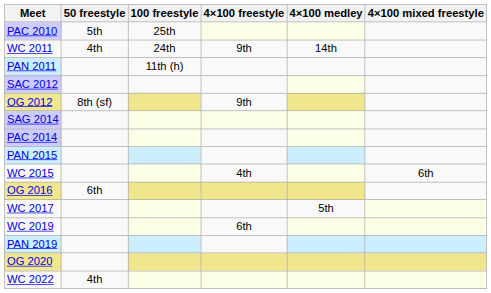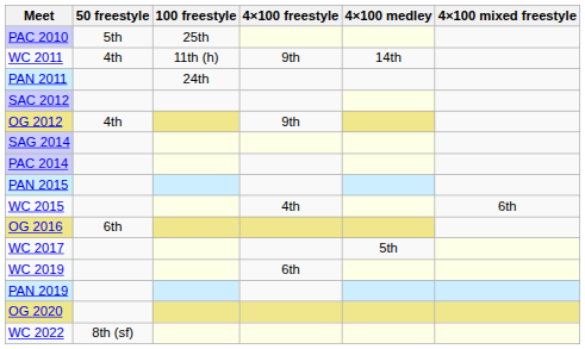 <table class="sortable wikitable">
 <tr>
 <th>Meet</th>
 <th class="unsortable">50 freestyle</th>
 <th class="unsortable">100 freestyle</th>
 <th class="unsortable">4×100 freestyle</th>
 <th class="unsortable">4×100 medley</th>
 <th class="unsortable">4×100 mixed freestyle</th>
 </tr>
 <tr>
 <td style="background:#ccccff"><a href='#'>PAC 2010</a></td>
 <td align="center">5th</td>
 <td align="center">25th</td>
 <td style="background:#fdffe7"></td>
 <td style="background:#fdffe7"></td>
 <td></td>
 </tr>
 <tr>
 <td><a href='#'>WC 2011</a></td>
 <td align="center">4th</td>
-<td align="center">24th</td>
+<td align="center">11th (h)</td>
 <td align="center">9th</td>
 <td align="center">14th</td>
 <td></td>
 </tr>
 <tr>
 <td style="background:#cceeff"><a href='#'>PAN 2011</a></td>
 <td align="center"></td>
-<td align="center">11th (h)</td>
+<td align="center">24th</td>
 <td align="center"></td>
 <td align="center"></td>
 <td></td>
 </tr>
 <tr>
 <td style="background:#ccccff"><a href='#'>SAC 2012</a></td>
 <td align="center"></td>
 <td align="center"></td>
 <td align="center"></td>
 <td style="background:#fdffe7"></td>
 <td></td>
 </tr>
 <tr>
 <td style="background:#f0e68c"><a href='#'>OG 2012</a></td>
-<td align="center">8th (sf)</td>
+<td align="center">4th</td>
 <td style="background:#f0e68c"></td>
 <td align="center">9th</td>
 <td style="background:#f0e68c"></td>
 <td></td>
 </tr>
 <tr>
 <td style="background:#ccccff"><a href='#'>SAG 2014</a></td>
 <td align="center"></td>
 <td style="background:#fdffe7"></td>
 <td style="background:#fdffe7"></td>
 <td style="background:#fdffe7"></td>
 <td></td>
 </tr>
 <tr>
 <td style="background:#ccccff"><a href='#'>PAC 2014</a></td>
 <td align="center"></td>
 <td style="background:#fdffe7"></td>
 <td align="center"></td>
 <td style="background:#fdffe7"></td>
 <td></td>
 </tr>
 <tr>
 <td style="background:#cceeff"><a href='#'>PAN 2015</a></td>
 <td align="center"></td>
 <td style="background:#cceeff"></td>
 <td align="center"></td>
 <td style="background:#cceeff"></td>
 <td></td>
 </tr>
 <tr>
 <td><a href='#'>WC 2015</a></td>
 <td align="center"></td>
 <td style="background:#fdffe7"></td>
 <td align="center">4th</td>
 <td style="background:#fdffe7"></td>
 <td align="center">6th</td>
 </tr>
 <tr>
 <td style="background:#f0e68c"><a href='#'>OG 2016</a></td>
 <td align="center">6th</td>
 <td style="background:#f0e68c"></td>
 <td style="background:#f0e68c"></td>
 <td style="background:#f0e68c"></td>
 <td></td>
 </tr>
 <tr>
 <td><a href='#'>WC 2017</a></td>
 <td align="center"></td>
 <td style="background:#fdffe7"></td>
 <td align="center"></td>
 <td align="center">5th</td>
 <td style="background:#fdffe7"></td>
 </tr>
 <tr>
 <td><a href='#'>WC 2019</a></td>
 <td align="center"></td>
 <td style="background:#fdffe7"></td>
 <td align="center">6th</td>
 <td style="background:#fdffe7"></td>
 <td style="background:#fdffe7"></td>
 </tr>
 <tr>
 <td style="background:#cceeff"><a href='#'>PAN 2019</a></td>
 <td align="center"></td>
 <td style="background:#cceeff"></td>
 <td align="center"></td>
 <td style="background:#cceeff"></td>
 <td style="background:#cceeff"></td>
 </tr>
 <tr>
 <td style="background:#f0e68c"><a href='#'>OG 2020</a></td>
 <td align="center"></td>
 <td style="background:#f0e68c"></td>
 <td style="background:#f0e68c"></td>
 <td style="background:#f0e68c"></td>
 <td style="background:#f0e68c"></td>
 </tr>
 <tr>
 <td><a href='#'>WC 2022</a></td>
-<td align="center">4th</td>
+<td align="center">8th (sf)</td>
 <td style="background:#fdffe7"></td>
 <td style="background:#fdffe7"></td>
 <td style="background:#fdffe7"></td>
 <td style="background:#fdffe7"></td>
 </tr>
 </table>
